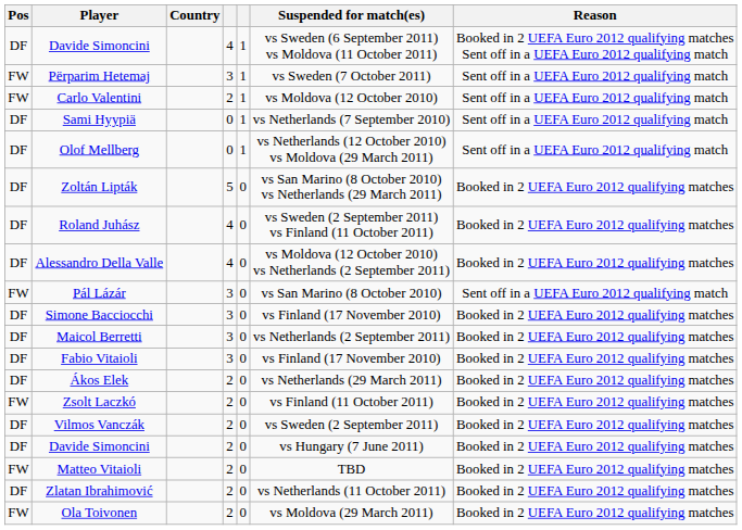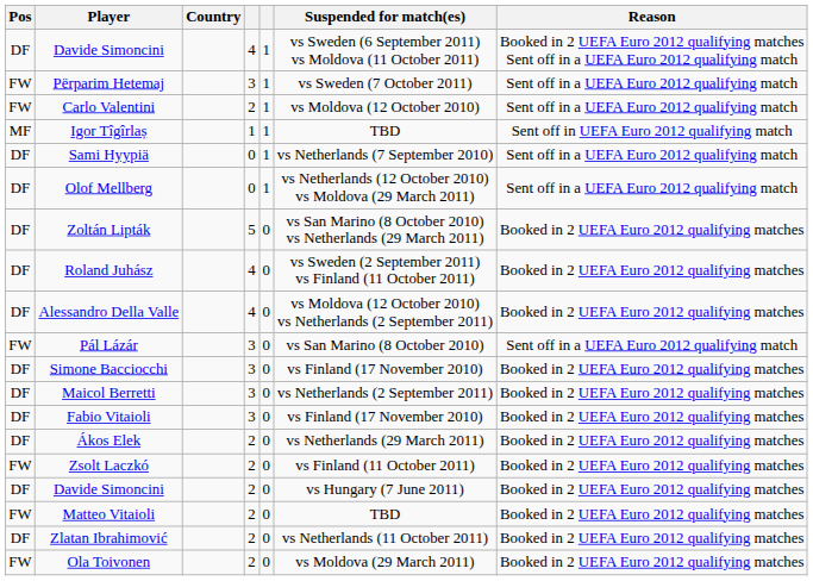 <table class="wikitable" style="text-align: center;">
 <tr>
 <th>Pos</th>
 <th>Player</th>
 <th>Country</th>
 <th></th>
 <th></th>
 <th>Suspended for match(es)</th>
 <th>Reason</th>
 </tr>
 <tr>
 <td>DF</td>
 <td><a href='#'>Davide Simoncini</a></td>
 <td align-"left"></td>
 <td>4</td>
 <td>1</td>
 <td>vs Sweden (6 September 2011)<br>vs Moldova (11 October 2011)</td>
 <td>Booked in 2 <a href='#'>UEFA Euro 2012 qualifying</a> matches<br>Sent off in a <a href='#'>UEFA Euro 2012 qualifying</a> match</td>
 </tr>
 <tr>
 <td>FW</td>
 <td><a href='#'>Përparim Hetemaj</a></td>
 <td align="left"></td>
 <td>3</td>
 <td>1</td>
 <td>vs Sweden (7 October 2011)</td>
 <td>Sent off in a <a href='#'>UEFA Euro 2012 qualifying</a> match</td>
 </tr>
 <tr>
 <td>FW</td>
 <td><a href='#'>Carlo Valentini</a></td>
 <td align="left"></td>
 <td>2</td>
 <td>1</td>
 <td>vs Moldova (12 October 2010)</td>
 <td>Sent off in a <a href='#'>UEFA Euro 2012 qualifying</a> match</td>
+</tr>
+<tr>
+<td>MF</td>
+<td><a href='#'>Igor Tîgîrlaș</a></td>
+<td style="text-align:left;"></td>
+<td>1</td>
+<td>1</td>
+<td>TBD</td>
+<td>Sent off in <a href='#'>UEFA Euro 2012 qualifying</a> match</td>
 </tr>
 <tr>
 <td>DF</td>
 <td><a href='#'>Sami Hyypiä</a></td>
 <td style="text-align:left;"></td>
 <td>0</td>
 <td>1</td>
 <td>vs Netherlands (7 September 2010)</td>
 <td>Sent off in a <a href='#'>UEFA Euro 2012 qualifying</a> match</td>
 </tr>
 <tr>
 <td>DF</td>
 <td><a href='#'>Olof Mellberg</a></td>
 <td align="left"></td>
 <td>0</td>
 <td>1</td>
 <td>vs Netherlands (12 October 2010)<br>vs Moldova (29 March 2011)</td>
 <td>Sent off in a <a href='#'>UEFA Euro 2012 qualifying</a> match</td>
 </tr>
 <tr>
 <td>DF</td>
 <td><a href='#'>Zoltán Lipták</a></td>
 <td style="text-align:left;"></td>
 <td>5</td>
 <td>0</td>
 <td>vs San Marino (8 October 2010)<br>vs Netherlands (29 March 2011)</td>
 <td>Booked in 2 <a href='#'>UEFA Euro 2012 qualifying</a> matches</td>
 </tr>
 <tr>
 <td>DF</td>
 <td><a href='#'>Roland Juhász</a></td>
 <td style="text-align:left;"></td>
 <td>4</td>
 <td>0</td>
 <td>vs Sweden (2 September 2011)<br>vs Finland (11 October 2011)</td>
 <td>Booked in 2 <a href='#'>UEFA Euro 2012 qualifying</a> matches</td>
 </tr>
 <tr>
 <td>DF</td>
 <td><a href='#'>Alessandro Della Valle</a></td>
 <td style="text-align:left;"></td>
 <td>4</td>
 <td>0</td>
 <td>vs Moldova (12 October 2010)<br>vs Netherlands (2 September 2011)</td>
 <td>Booked in 2 <a href='#'>UEFA Euro 2012 qualifying</a> matches</td>
 </tr>
 <tr>
 <td>FW</td>
 <td><a href='#'>Pál Lázár</a></td>
 <td style="text-align:left;"></td>
 <td>3</td>
 <td>0</td>
 <td>vs San Marino (8 October 2010)</td>
 <td>Sent off in a <a href='#'>UEFA Euro 2012 qualifying</a> match</td>
 </tr>
 <tr>
 <td>DF</td>
 <td><a href='#'>Simone Bacciocchi</a></td>
 <td align="left"></td>
 <td>3</td>
 <td>0</td>
 <td>vs Finland (17 November 2010)</td>
 <td>Booked in 2 <a href='#'>UEFA Euro 2012 qualifying</a> matches</td>
 </tr>
 <tr>
 <td>DF</td>
 <td><a href='#'>Maicol Berretti</a></td>
 <td style="text-align:left;"></td>
 <td>3</td>
 <td>0</td>
 <td>vs Netherlands (2 September 2011)</td>
 <td>Booked in 2 <a href='#'>UEFA Euro 2012 qualifying</a> matches</td>
 </tr>
 <tr>
 <td>DF</td>
 <td><a href='#'>Fabio Vitaioli</a></td>
 <td align="left"></td>
 <td>3</td>
 <td>0</td>
 <td>vs Finland (17 November 2010)</td>
 <td>Booked in 2 <a href='#'>UEFA Euro 2012 qualifying</a> matches</td>
 </tr>
 <tr>
 <td>DF</td>
 <td><a href='#'>Ákos Elek</a></td>
 <td style="text-align:left;"></td>
 <td>2</td>
 <td>0</td>
 <td>vs Netherlands (29 March 2011)</td>
 <td>Booked in 2 <a href='#'>UEFA Euro 2012 qualifying</a> matches</td>
 </tr>
 <tr>
 <td>FW</td>
 <td><a href='#'>Zsolt Laczkó</a></td>
 <td align="left"></td>
 <td>2</td>
 <td>0</td>
 <td>vs Finland (11 October 2011)</td>
 <td>Booked in 2 <a href='#'>UEFA Euro 2012 qualifying</a> matches</td>
 </tr>
 <tr>
 <td>DF</td>
-<td><a href='#'>Vilmos Vanczák</a></td>
-<td style="text-align:left;"></td>
-<td>2</td>
-<td>0</td>
-<td>vs Sweden (2 September 2011)</td>
-<td>Booked in 2 <a href='#'>UEFA Euro 2012 qualifying</a> matches</td>
-</tr>
-<tr>
-<td>DF</td>
 <td><a href='#'>Davide Simoncini</a></td>
 <td align="left"></td>
 <td>2</td>
 <td>0</td>
 <td>vs Hungary (7 June 2011)</td>
 <td>Booked in 2 <a href='#'>UEFA Euro 2012 qualifying</a> matches</td>
 </tr>
 <tr>
 <td>FW</td>
 <td><a href='#'>Matteo Vitaioli</a></td>
 <td style="text-align:left;"></td>
 <td>2</td>
 <td>0</td>
 <td>TBD</td>
 <td>Booked in 2 <a href='#'>UEFA Euro 2012 qualifying</a> matches</td>
 </tr>
 <tr>
 <td>DF</td>
 <td><a href='#'>Zlatan Ibrahimović</a></td>
 <td align="left"></td>
 <td>2</td>
 <td>0</td>
 <td>vs Netherlands (11 October 2011)</td>
 <td>Booked in 2 <a href='#'>UEFA Euro 2012 qualifying</a> matches</td>
 </tr>
 <tr>
 <td>FW</td>
 <td><a href='#'>Ola Toivonen</a></td>
 <td align="left"></td>
 <td>2</td>
 <td>0</td>
 <td>vs Moldova (29 March 2011)</td>
 <td>Booked in 2 <a href='#'>UEFA Euro 2012 qualifying</a> matches</td>
 </tr>
 </table>
